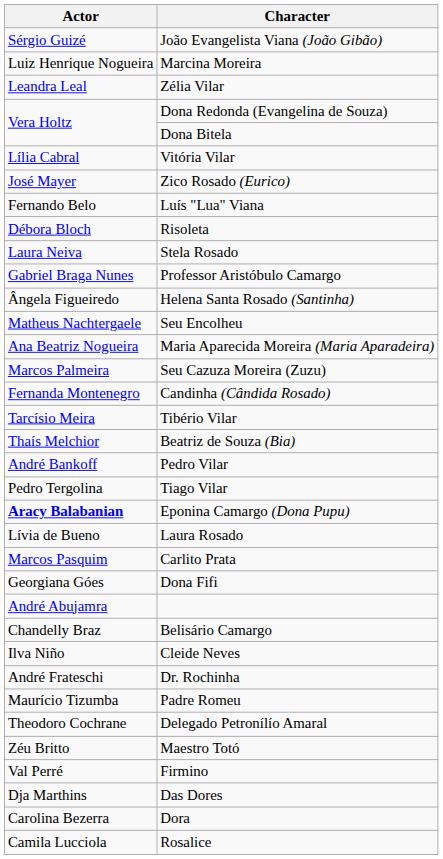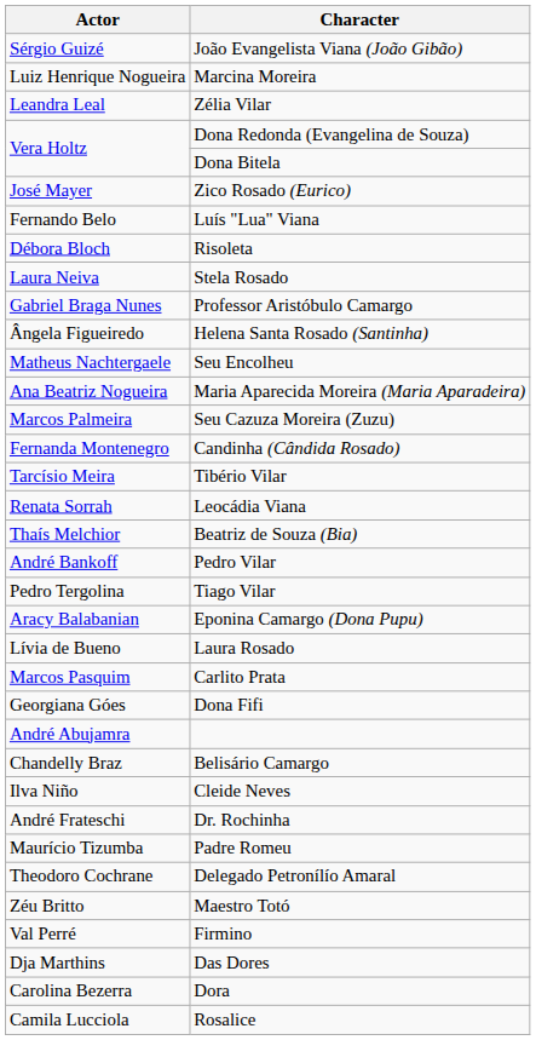 <table class="wikitable sortable">
 <tr>
 <th>Actor</th>
 <th>Character</th>
 </tr>
 <tr>
 <td><a href='#'>Sérgio Guizé</a></td>
 <td>João Evangelista Viana <em>(João Gibão)</em> </td>
 </tr>
 <tr>
 <td>Luiz Henrique Nogueira</td>
 <td>Marcina Moreira</td>
 </tr>
 <tr>
 <td><a href='#'>Leandra Leal</a></td>
 <td>Zélia Vilar</td>
 </tr>
 <tr>
 <td rowspan="2"><a href='#'>Vera Holtz</a></td>
 <td>Dona Redonda (Evangelina de Souza)</td>
 </tr>
 <tr>
 <td>Dona Bitela</td>
-</tr>
-<tr>
-<td><a href='#'>Lília Cabral</a></td>
-<td>Vitória Vilar </td>
 </tr>
 <tr>
 <td><a href='#'>José Mayer</a></td>
 <td>Zico Rosado <em>(Eurico)</em> </td>
 </tr>
 <tr>
 <td>Fernando Belo</td>
 <td>Luís "Lua" Viana</td>
 </tr>
 <tr>
 <td><a href='#'>Débora Bloch</a></td>
 <td>Risoleta</td>
 </tr>
 <tr>
 <td><a href='#'>Laura Neiva</a></td>
 <td>Stela Rosado</td>
 </tr>
 <tr>
 <td><a href='#'>Gabriel Braga Nunes</a></td>
 <td>Professor Aristóbulo Camargo</td>
 </tr>
 <tr>
 <td>Ângela Figueiredo</td>
 <td>Helena Santa Rosado <em>(Santinha)</em></td>
 </tr>
 <tr>
 <td><a href='#'>Matheus Nachtergaele</a></td>
 <td>Seu Encolheu</td>
 </tr>
 <tr>
 <td><a href='#'>Ana Beatriz Nogueira</a></td>
 <td>Maria Aparecida Moreira <em>(Maria Aparadeira)</em></td>
 </tr>
 <tr>
 <td><a href='#'>Marcos Palmeira</a></td>
 <td>Seu Cazuza Moreira (Zuzu)</td>
 </tr>
 <tr>
 <td><a href='#'>Fernanda Montenegro</a></td>
 <td>Candinha <em>(Cândida Rosado)</em></td>
 </tr>
 <tr>
 <td><a href='#'>Tarcísio Meira</a></td>
 <td>Tibério Vilar</td>
 </tr>
 <tr>
+<td><a href='#'>Renata Sorrah</a></td>
+<td>Leocádia Viana</td>
+</tr>
+<tr>
 <td><a href='#'>Thaís Melchior</a></td>
 <td>Beatriz de Souza <em>(Bia)</em></td>
 </tr>
 <tr>
 <td><a href='#'>André Bankoff</a></td>
 <td>Pedro Vilar</td>
 </tr>
 <tr>
 <td>Pedro Tergolina</td>
 <td>Tiago Vilar</td>
 </tr>
 <tr>
-<td><strong><a href='#'>Aracy Balabanian</a></strong></td>
+<td><a href='#'>Aracy Balabanian</a></td>
 <td>Eponina Camargo <em>(Dona Pupu)</em></td>
 </tr>
 <tr>
 <td>Lívia de Bueno</td>
 <td>Laura Rosado</td>
 </tr>
 <tr>
 <td><a href='#'>Marcos Pasquim</a></td>
 <td>Carlito Prata</td>
 </tr>
 <tr>
 <td>Georgiana Góes</td>
 <td>Dona Fifi</td>
 </tr>
 <tr>
 <td><a href='#'>André Abujamra</a></td>
 <td></td>
 </tr>
 <tr>
 <td>Chandelly Braz</td>
 <td>Belisário Camargo</td>
 </tr>
 <tr>
 <td>Ilva Niño</td>
 <td>Cleide Neves</td>
 </tr>
 <tr>
 <td>André Frateschi</td>
 <td>Dr. Rochinha</td>
 </tr>
 <tr>
 <td>Maurício Tizumba</td>
 <td>Padre Romeu</td>
 </tr>
 <tr>
 <td>Theodoro Cochrane</td>
 <td>Delegado Petronílío Amaral</td>
 </tr>
 <tr>
 <td>Zéu Britto</td>
 <td>Maestro Totó</td>
 </tr>
 <tr>
 <td>Val Perré</td>
 <td>Firmino</td>
 </tr>
 <tr>
 <td>Dja Marthins</td>
 <td>Das Dores</td>
 </tr>
 <tr>
 <td>Carolina Bezerra</td>
 <td>Dora</td>
 </tr>
 <tr>
 <td>Camila Lucciola</td>
 <td>Rosalice</td>
 </tr>
 </table>
